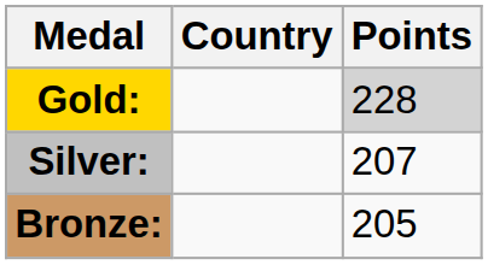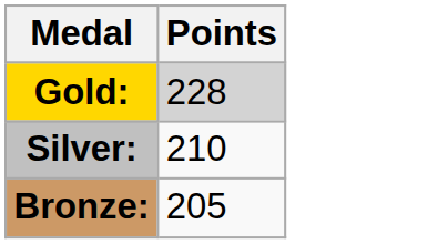 <table class="wikitable">
 <tr>
 <th><strong>Medal</strong></th>
-<th><strong>Country</strong></th>
 <th><strong>Points</strong></th>
 </tr>
 <tr>
 <td style="text-align:center;background-color:gold;"><strong>Gold:</strong></td>
-<td><strong></strong></td>
 <td style="background: lightgrey;">228</td>
 </tr>
 <tr>
 <td style="text-align:center;background-color:silver;"><strong>Silver:</strong></td>
-<td></td>
-<td>207</td>
+<td>210</td>
 </tr>
 <tr>
 <td style="text-align:center;background-color:#CC9966;"><strong>Bronze:</strong></td>
-<td></td>
 <td>205</td>
 </tr>
 </table>
